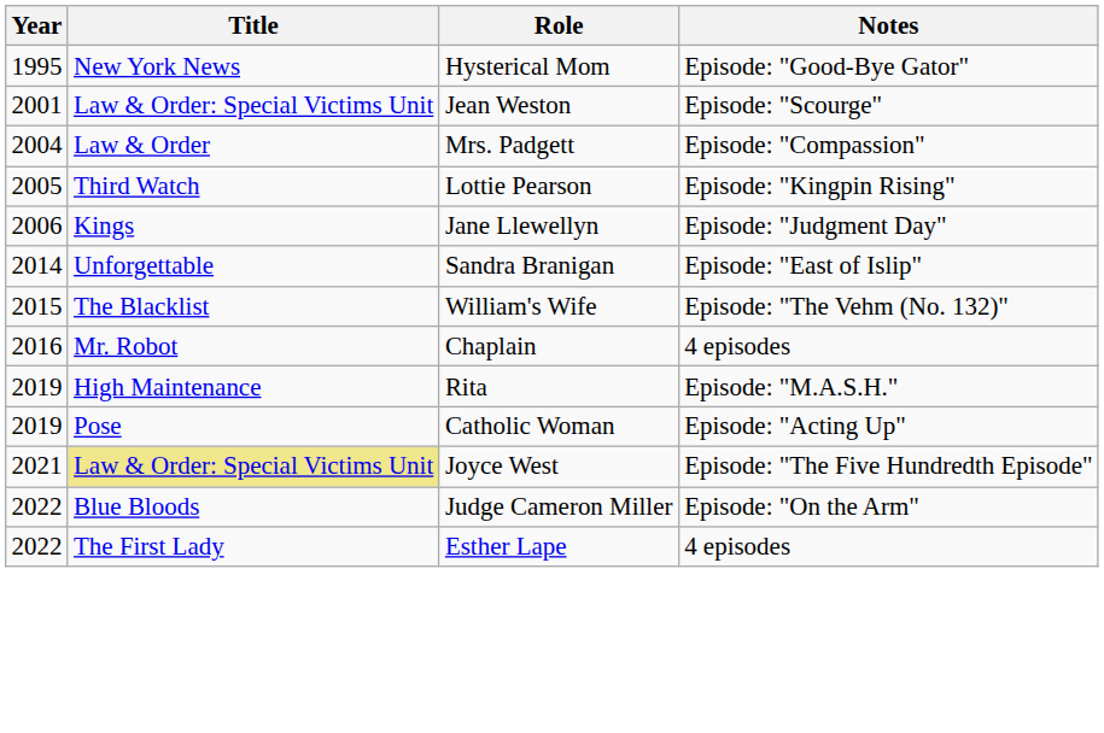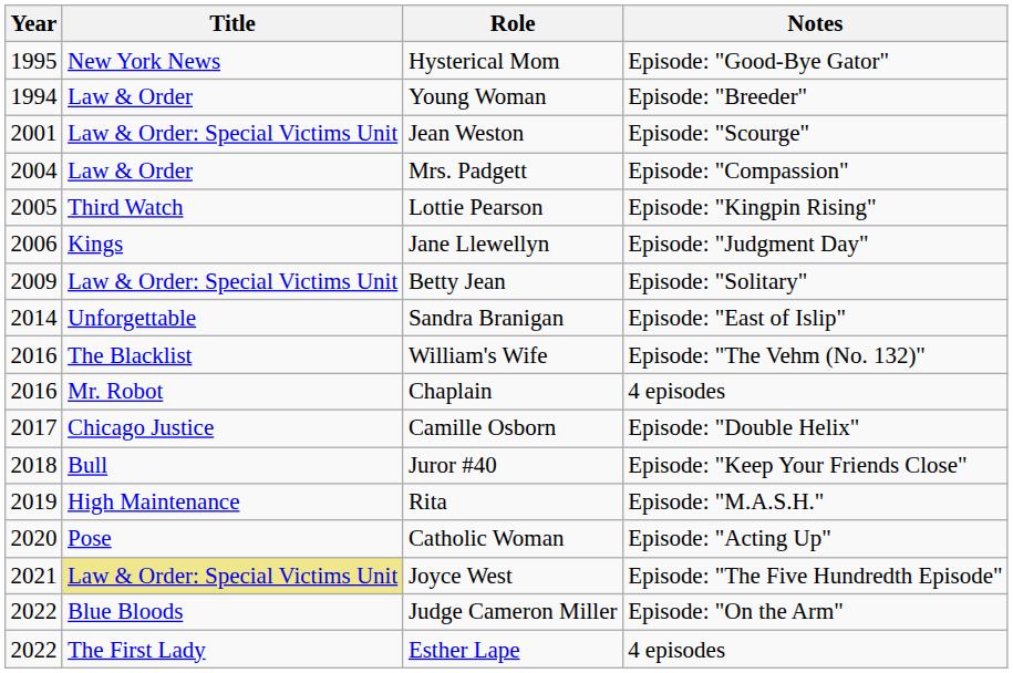 <table class="wikitable">
 <tr>
 <th>Year</th>
 <th>Title</th>
 <th>Role</th>
 <th>Notes</th>
 </tr>
 <tr>
 <td>1995</td>
 <td><a href='#'>New York News</a></td>
 <td>Hysterical Mom</td>
 <td>Episode: "Good-Bye Gator"</td>
+</tr>
+<tr>
+<td>1994</td>
+<td><a href='#'>Law & Order</a></td>
+<td>Young Woman</td>
+<td>Episode: "Breeder"</td>
 </tr>
 <tr>
 <td>2001</td>
 <td><a href='#'>Law & Order: Special Victims Unit</a></td>
 <td>Jean Weston</td>
 <td>Episode: "Scourge"</td>
 </tr>
 <tr>
 <td>2004</td>
 <td><a href='#'>Law & Order</a></td>
 <td>Mrs. Padgett</td>
 <td>Episode: "Compassion"</td>
 </tr>
 <tr>
 <td>2005</td>
 <td><a href='#'>Third Watch</a></td>
 <td>Lottie Pearson</td>
 <td>Episode: "Kingpin Rising"</td>
 </tr>
 <tr>
 <td>2006</td>
 <td><a href='#'>Kings</a></td>
 <td>Jane Llewellyn</td>
 <td>Episode: "Judgment Day"</td>
 </tr>
 <tr>
+<td>2009</td>
+<td><a href='#'>Law & Order: Special Victims Unit</a></td>
+<td>Betty Jean</td>
+<td>Episode: "Solitary"</td>
+</tr>
+<tr>
 <td>2014</td>
 <td><a href='#'>Unforgettable</a></td>
 <td>Sandra Branigan</td>
 <td>Episode: "East of Islip"</td>
 </tr>
 <tr>
-<td>2015</td>
+<td>2016</td>
 <td><a href='#'>The Blacklist</a></td>
 <td>William's Wife</td>
 <td>Episode: "The Vehm (No. 132)"</td>
 </tr>
 <tr>
 <td>2016</td>
 <td><a href='#'>Mr. Robot</a></td>
 <td>Chaplain</td>
 <td>4 episodes</td>
 </tr>
 <tr>
+<td>2017</td>
+<td><a href='#'>Chicago Justice</a></td>
+<td>Camille Osborn</td>
+<td>Episode: "Double Helix"</td>
+</tr>
+<tr>
+<td>2018</td>
+<td><a href='#'>Bull</a></td>
+<td>Juror #40</td>
+<td>Episode: "Keep Your Friends Close"</td>
+</tr>
+<tr>
 <td>2019</td>
 <td><a href='#'>High Maintenance</a></td>
 <td>Rita</td>
 <td>Episode: "M.A.S.H."</td>
 </tr>
 <tr>
-<td>2019</td>
+<td>2020</td>
 <td><a href='#'>Pose</a></td>
 <td>Catholic Woman</td>
 <td>Episode: "Acting Up"</td>
 </tr>
 <tr>
 <td>2021</td>
 <td style="background: khaki;"><a href='#'>Law & Order: Special Victims Unit</a></td>
 <td>Joyce West</td>
 <td>Episode: "The Five Hundredth Episode"</td>
 </tr>
 <tr>
 <td>2022</td>
 <td><a href='#'>Blue Bloods</a></td>
 <td>Judge Cameron Miller</td>
 <td>Episode: "On the Arm"</td>
 </tr>
 <tr>
 <td>2022</td>
 <td><a href='#'>The First Lady</a></td>
 <td><a href='#'>Esther Lape</a></td>
 <td>4 episodes</td>
 </tr>
 </table>
